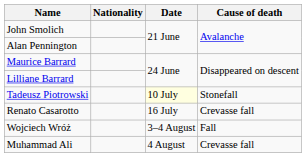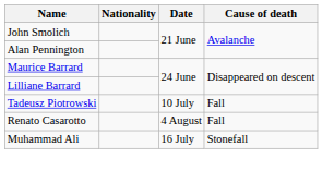 <table class="wikitable">
 <tr>
 <th>Name</th>
 <th>Nationality</th>
 <th>Date</th>
 <th>Cause of death</th>
 </tr>
 <tr>
 <td>John Smolich</td>
 <td></td>
 <td rowspan=2>21 June</td>
 <td rowspan=2><a href='#'>Avalanche</a></td>
 </tr>
 <tr>
 <td>Alan Pennington</td>
 <td></td>
 </tr>
 <tr>
 <td><a href='#'>Maurice Barrard</a></td>
 <td></td>
 <td rowspan=2>24 June</td>
 <td rowspan=2>Disappeared on descent</td>
 </tr>
 <tr>
 <td><a href='#'>Lilliane Barrard</a></td>
 <td></td>
 </tr>
 <tr>
 <td><a href='#'>Tadeusz Piotrowski</a></td>
 <td></td>
-<td style="background: lightyellow;">10 July</td>
-<td>Stonefall</td>
+<td>10 July</td>
+<td>Fall</td>
 </tr>
 <tr>
 <td>Renato Casarotto</td>
 <td></td>
-<td>16 July</td>
-<td>Crevasse fall</td>
-</tr>
-<tr>
-<td>Wojciech Wróż</td>
-<td></td>
-<td>3–4 August</td>
+<td>4 August</td>
 <td>Fall</td>
 </tr>
 <tr>
 <td>Muhammad Ali</td>
 <td></td>
-<td>4 August</td>
-<td>Crevasse fall</td>
+<td>16 July</td>
+<td>Stonefall</td>
 </tr>
 </table>
